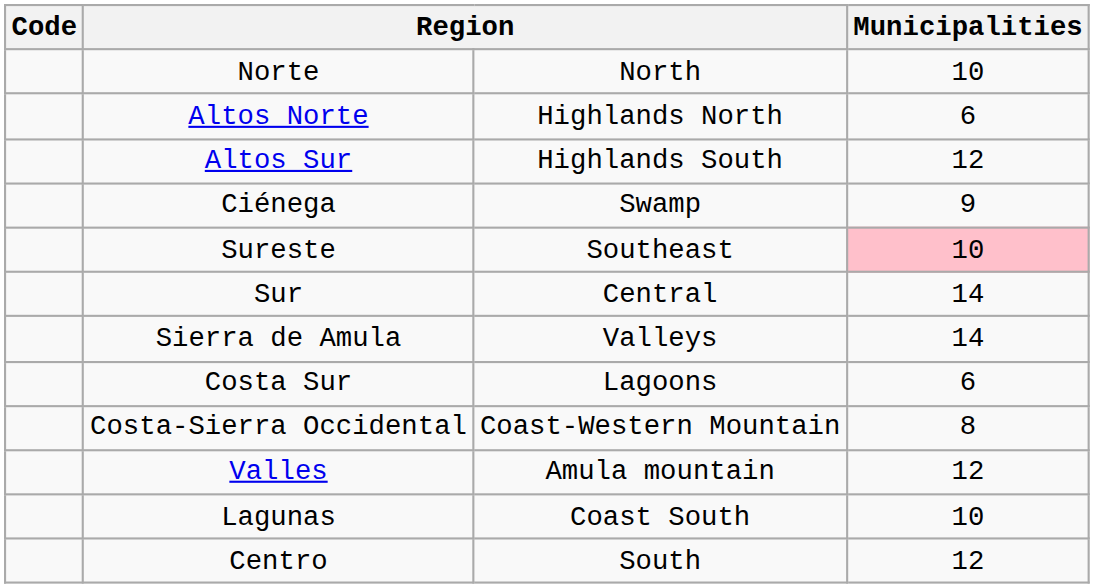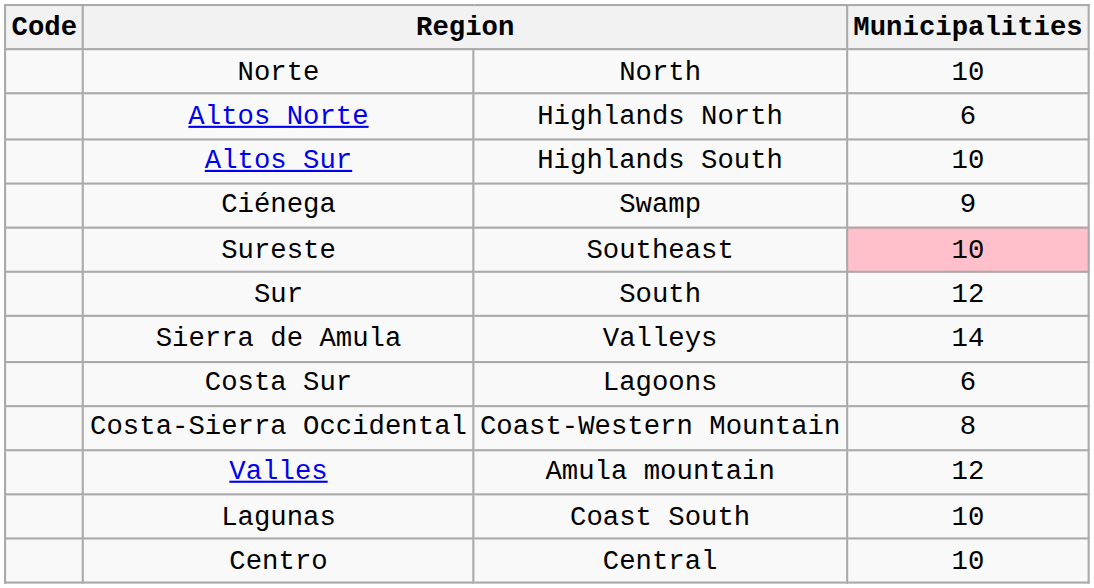 <table class=wikitable style="text-align:center;">
 <tr>
 <th>Code</th>
 <th colspan=2>Region</th>
 <th>Municipalities</th>
 </tr>
 <tr>
 <td></td>
 <td>Norte</td>
 <td>North</td>
 <td>10</td>
 </tr>
 <tr>
 <td></td>
 <td><a href='#'>Altos Norte</a></td>
 <td>Highlands North</td>
 <td>6</td>
 </tr>
 <tr>
 <td></td>
 <td><a href='#'>Altos Sur</a></td>
 <td>Highlands South</td>
-<td>12</td>
+<td>10</td>
 </tr>
 <tr>
 <td></td>
 <td>Ciénega</td>
 <td>Swamp</td>
 <td>9</td>
 </tr>
 <tr>
 <td></td>
 <td>Sureste</td>
 <td>Southeast</td>
 <td style="background: pink;">10</td>
 </tr>
 <tr>
 <td></td>
 <td>Sur</td>
-<td>Central</td>
-<td>14</td>
+<td>South</td>
+<td>12</td>
 </tr>
 <tr>
 <td></td>
 <td>Sierra de Amula</td>
 <td>Valleys</td>
 <td>14</td>
 </tr>
 <tr>
 <td></td>
 <td>Costa Sur</td>
 <td>Lagoons</td>
 <td>6</td>
 </tr>
 <tr>
 <td></td>
 <td>Costa-Sierra Occidental</td>
 <td>Coast-Western Mountain</td>
 <td>8</td>
 </tr>
 <tr>
 <td></td>
 <td><a href='#'>Valles</a></td>
 <td>Amula mountain</td>
 <td>12</td>
 </tr>
 <tr>
 <td></td>
 <td>Lagunas</td>
 <td>Coast South</td>
 <td>10</td>
 </tr>
 <tr>
 <td></td>
 <td>Centro</td>
-<td>South</td>
-<td>12</td>
+<td>Central</td>
+<td>10</td>
 </tr>
 </table>
